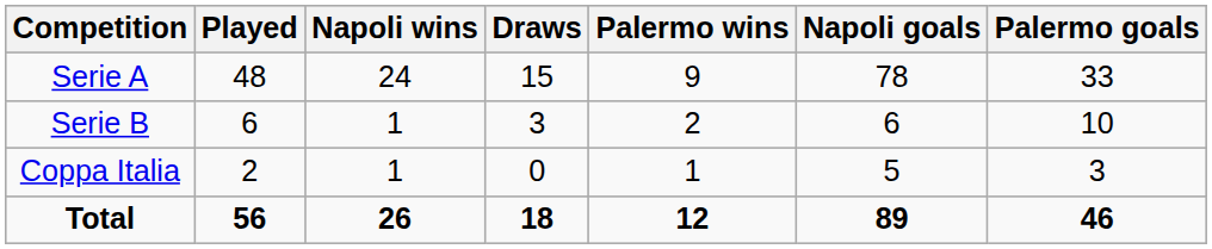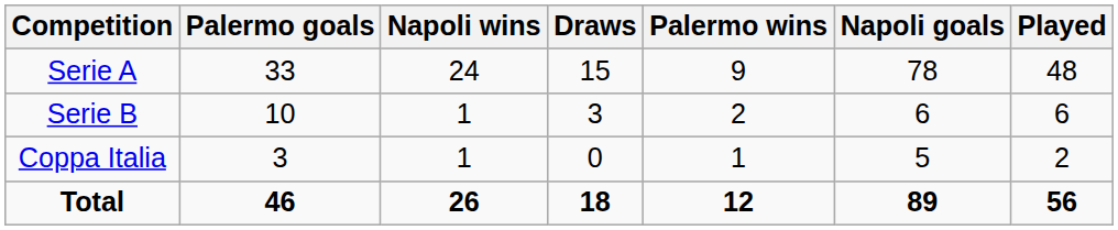 <table class="wikitable" style="text-align: center;">
 <tr>
 <th>Competition</th>
-<th>Played</th>
+<th>Palermo goals</th>
 <th>Napoli wins</th>
 <th>Draws</th>
 <th>Palermo wins</th>
 <th>Napoli goals</th>
-<th>Palermo goals</th>
+<th>Played</th>
 </tr>
 <tr>
 <td><a href='#'>Serie A</a></td>
-<td>48</td>
+<td>33</td>
 <td>24</td>
 <td>15</td>
 <td>9</td>
 <td>78</td>
-<td>33</td>
+<td>48</td>
 </tr>
 <tr>
 <td><a href='#'>Serie B</a></td>
-<td>6</td>
+<td>10</td>
 <td>1</td>
 <td>3</td>
 <td>2</td>
 <td>6</td>
-<td>10</td>
+<td>6</td>
 </tr>
 <tr>
 <td><a href='#'>Coppa Italia</a></td>
-<td>2</td>
+<td>3</td>
 <td>1</td>
 <td>0</td>
 <td>1</td>
 <td>5</td>
-<td>3</td>
+<td>2</td>
 </tr>
 <tr>
 <td><strong>Total</strong></td>
-<td><strong>56</strong></td>
+<td><strong>46</strong></td>
 <td><strong>26</strong></td>
 <td><strong>18</strong></td>
 <td><strong>12</strong></td>
 <td><strong>89</strong></td>
-<td><strong>46</strong></td>
+<td><strong>56</strong></td>
 </tr>
 </table>
